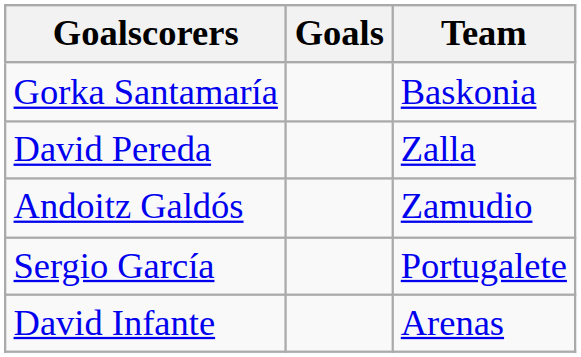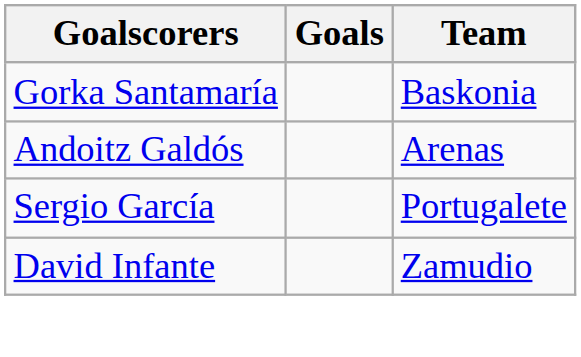 <table class="wikitable sortable" class="wikitable">
 <tr style="background:#ccc; text-align:center;">
 <th>Goalscorers</th>
 <th>Goals</th>
 <th>Team</th>
 </tr>
 <tr>
 <td> <a href='#'>Gorka Santamaría</a></td>
 <td></td>
 <td><a href='#'>Baskonia</a></td>
 </tr>
 <tr>
-<td> <a href='#'>David Pereda</a></td>
-<td></td>
-<td><a href='#'>Zalla</a></td>
-</tr>
-<tr>
 <td> <a href='#'>Andoitz Galdós</a></td>
 <td></td>
-<td><a href='#'>Zamudio</a></td>
+<td><a href='#'>Arenas</a></td>
 </tr>
 <tr>
 <td> <a href='#'>Sergio García</a></td>
 <td></td>
 <td><a href='#'>Portugalete</a></td>
 </tr>
 <tr>
 <td> <a href='#'>David Infante</a></td>
 <td></td>
-<td><a href='#'>Arenas</a></td>
+<td><a href='#'>Zamudio</a></td>
 </tr>
 </table>
